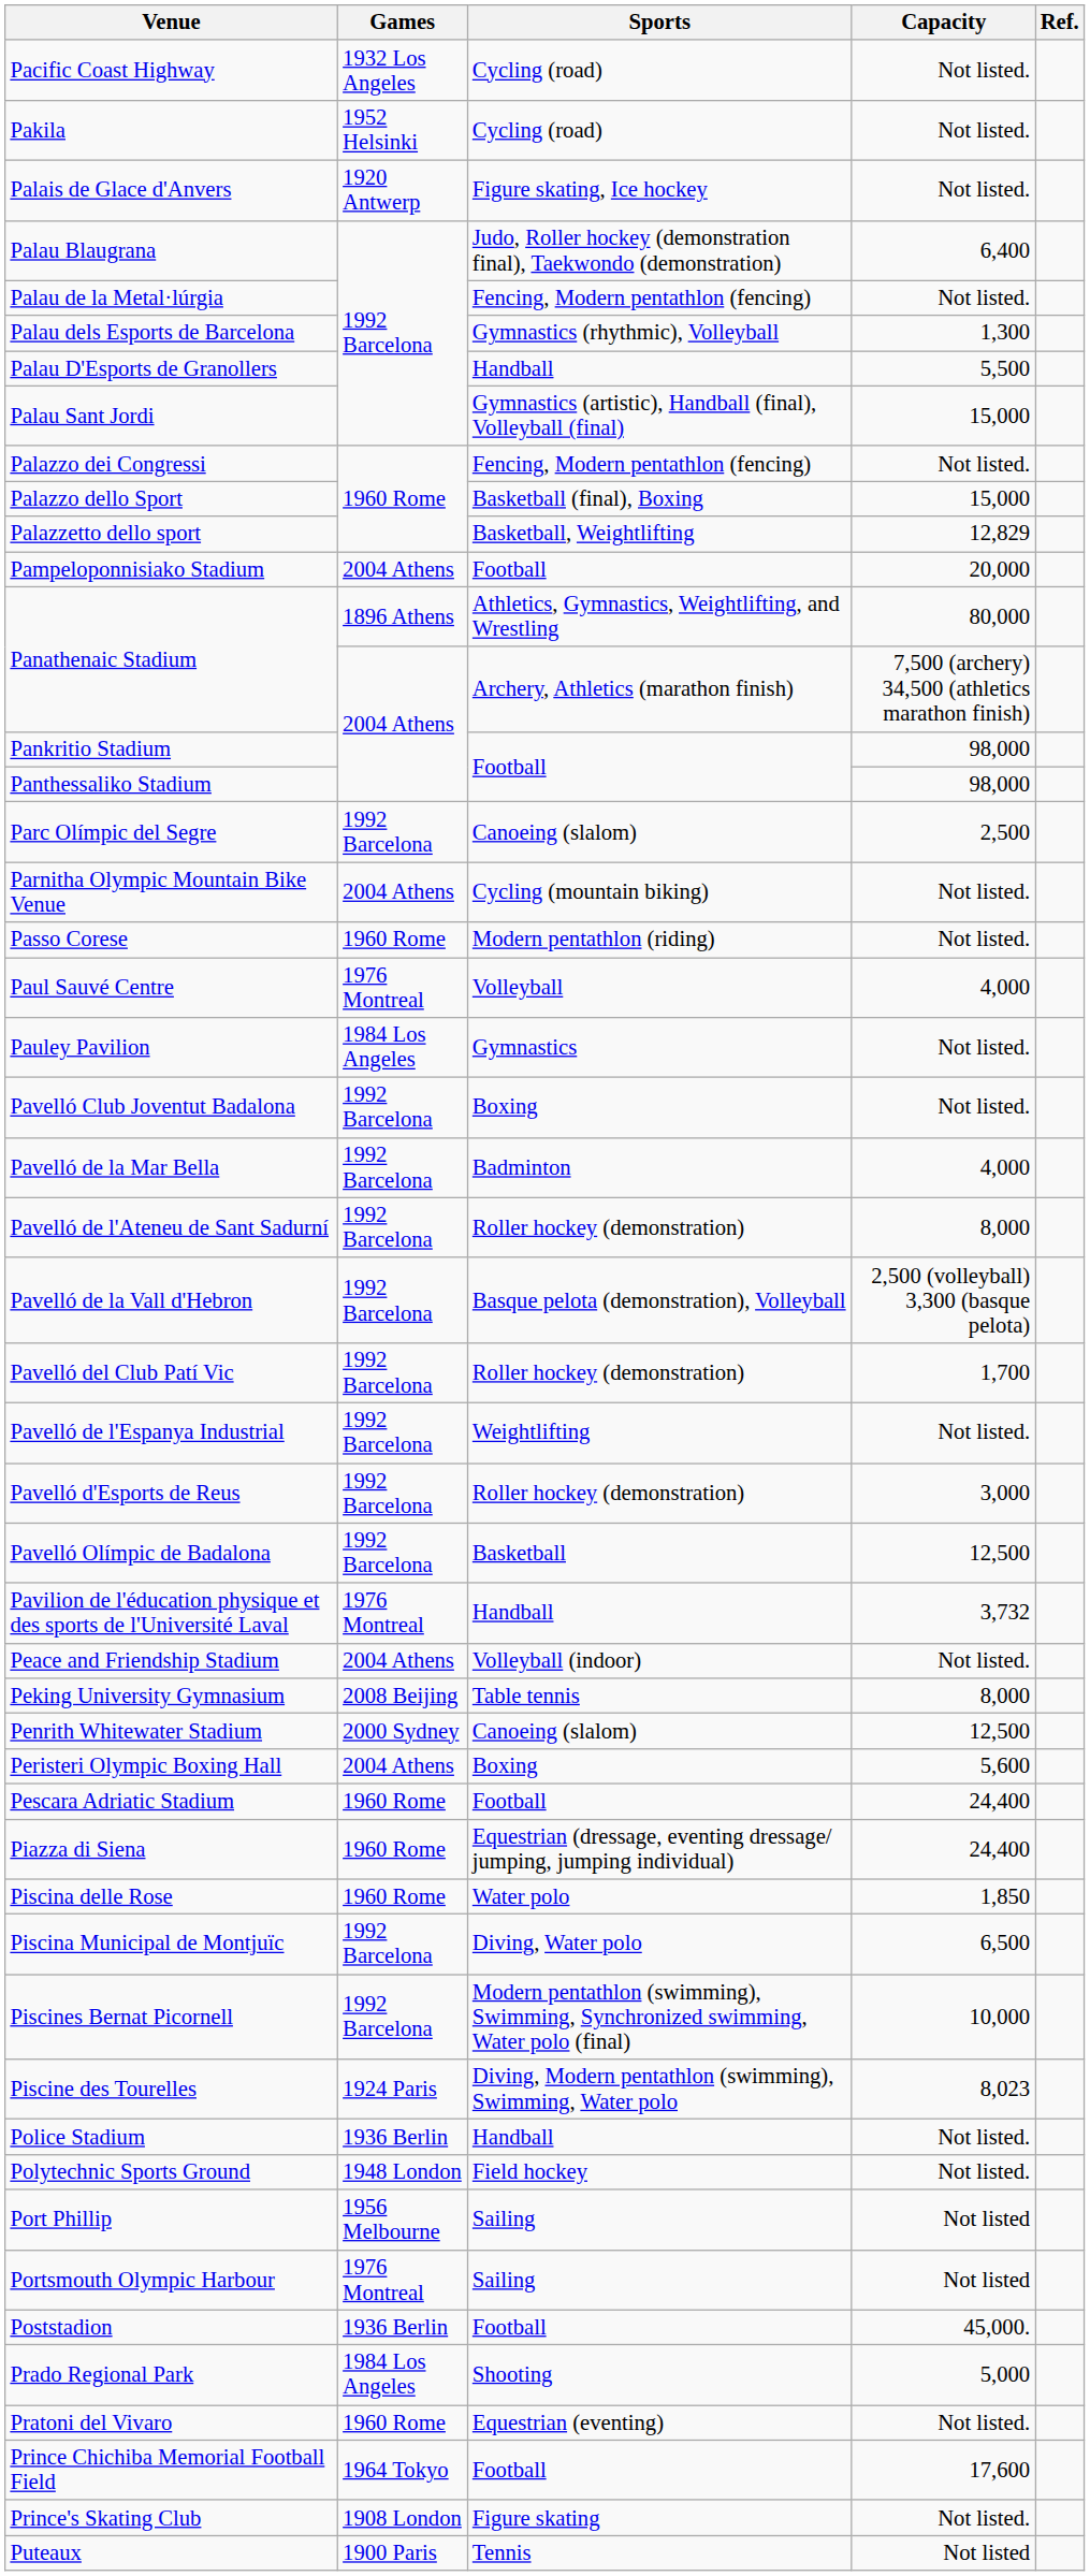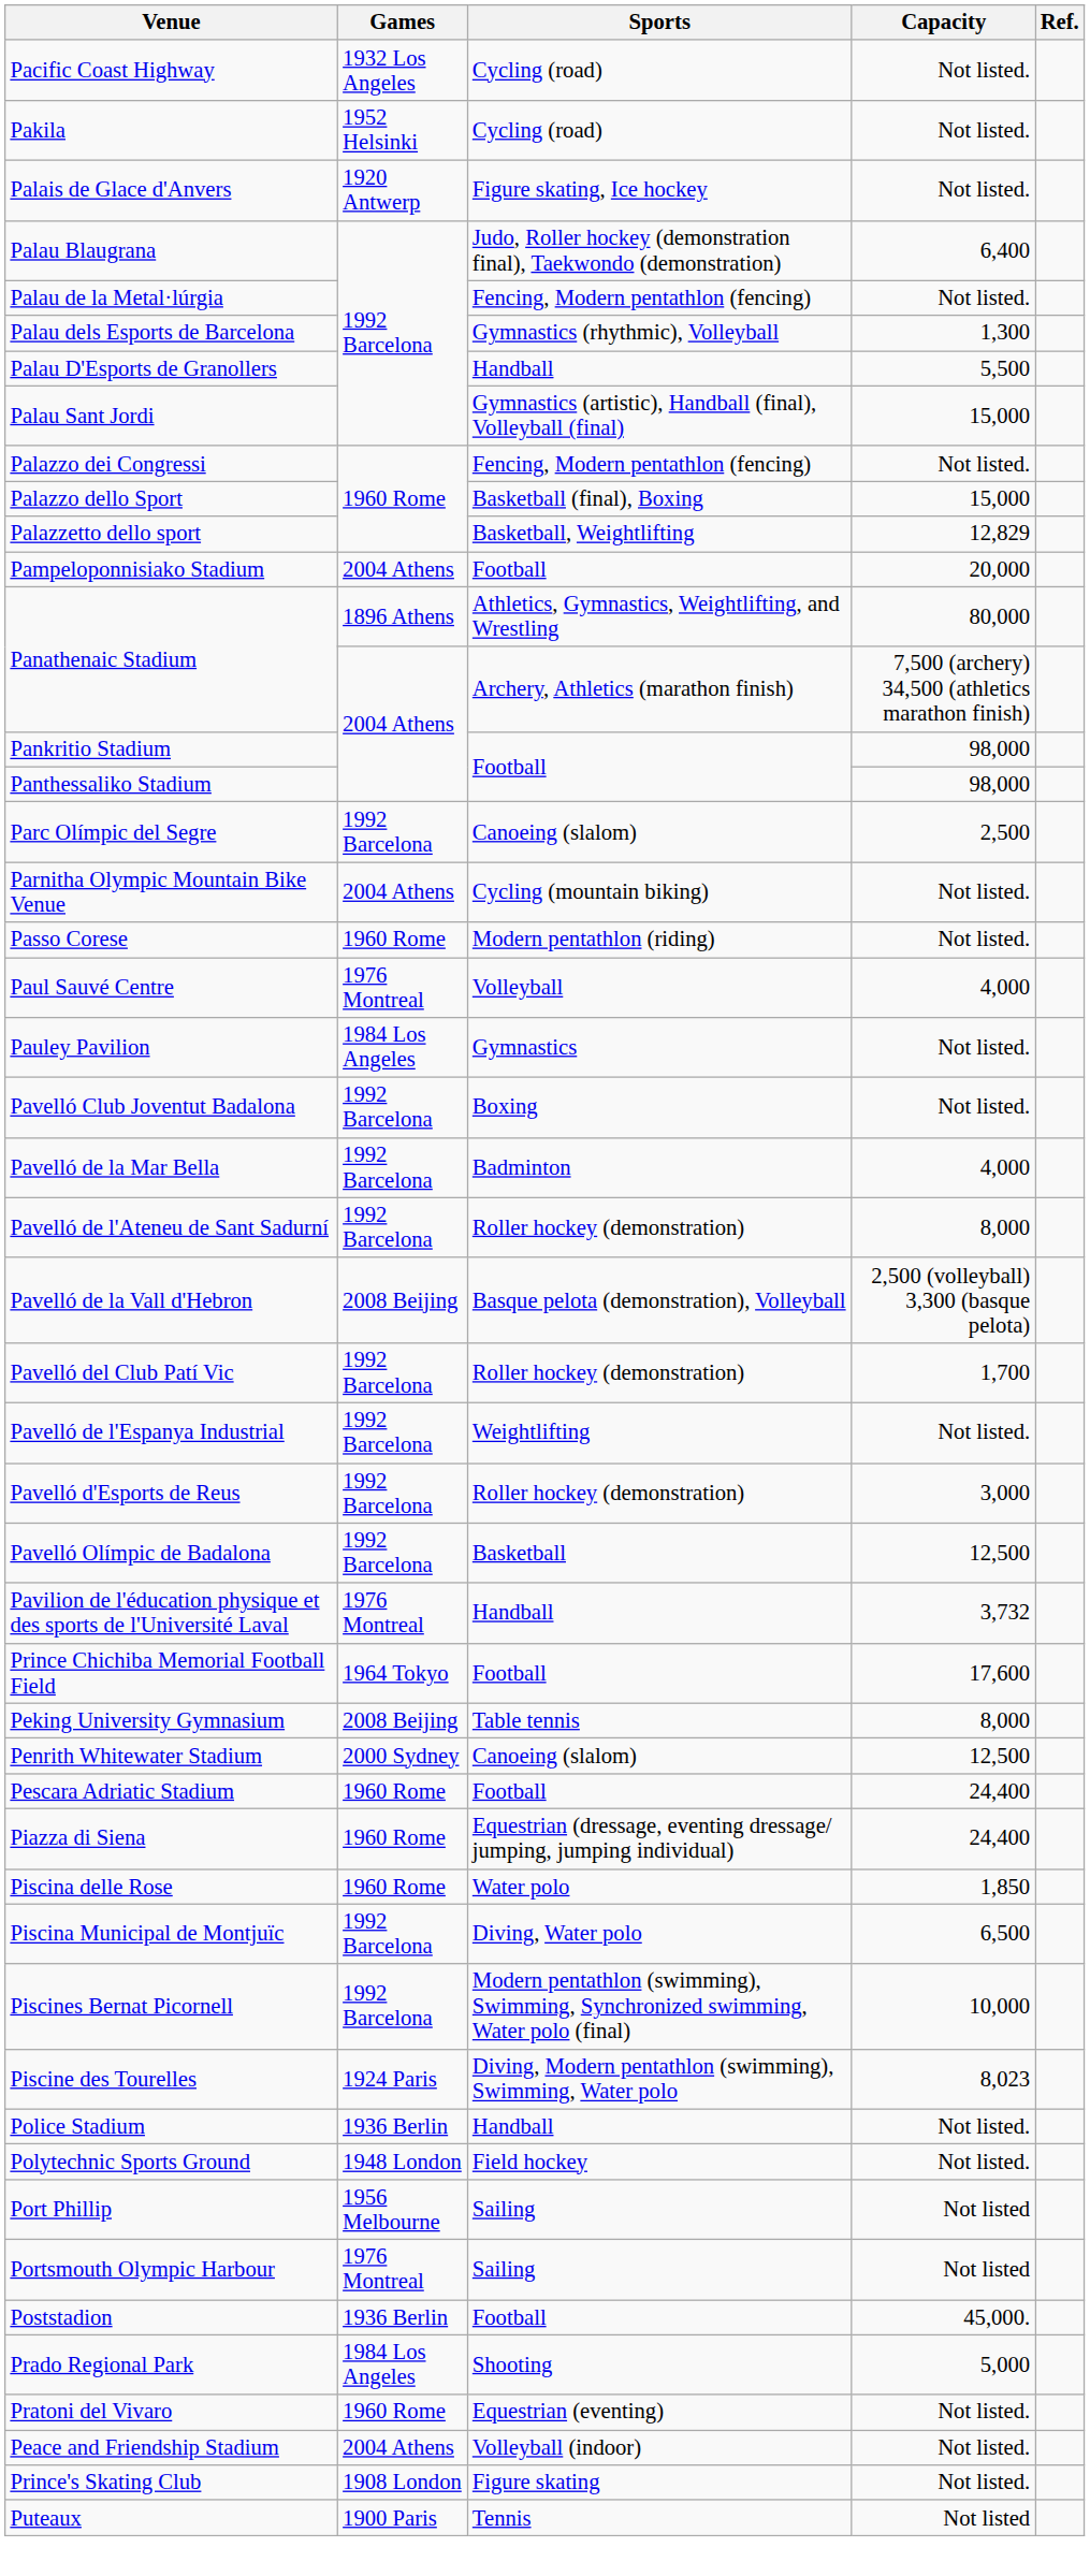 <table class="wikitable sortable" width=780px>
 <tr>
 <th>Venue</th>
 <th>Games</th>
 <th>Sports</th>
 <th>Capacity</th>
 <th>Ref.</th>
 </tr>
 <tr>
 <td><a href='#'>Pacific Coast Highway</a></td>
 <td><a href='#'>1932 Los Angeles</a></td>
 <td><a href='#'>Cycling</a> (road)</td>
 <td align="right">Not listed.</td>
 <td align=center></td>
 </tr>
 <tr>
 <td><a href='#'>Pakila</a></td>
 <td><a href='#'>1952 Helsinki</a></td>
 <td><a href='#'>Cycling</a> (road)</td>
 <td align="right">Not listed.</td>
 <td align=center></td>
 </tr>
 <tr>
 <td><a href='#'>Palais de Glace d'Anvers</a></td>
 <td><a href='#'>1920 Antwerp</a></td>
 <td><a href='#'>Figure skating</a>, <a href='#'>Ice hockey</a></td>
 <td align="right">Not listed.</td>
 <td align=center></td>
 </tr>
 <tr>
 <td><a href='#'>Palau Blaugrana</a></td>
 <td rowspan="5"><a href='#'>1992 Barcelona</a></td>
 <td><a href='#'>Judo</a>, <a href='#'>Roller hockey</a> (demonstration final), <a href='#'>Taekwondo</a> (demonstration)</td>
 <td align="right">6,400</td>
 <td align=center></td>
 </tr>
 <tr>
 <td><a href='#'>Palau de la Metal·lúrgia</a></td>
 <td><a href='#'>Fencing</a>, <a href='#'>Modern pentathlon</a> (fencing)</td>
 <td align="right">Not listed.</td>
 <td align=center></td>
 </tr>
 <tr>
 <td><a href='#'>Palau dels Esports de Barcelona</a></td>
 <td><a href='#'>Gymnastics</a> (rhythmic), <a href='#'>Volleyball</a></td>
 <td align="right">1,300</td>
 <td align=center></td>
 </tr>
 <tr>
 <td><a href='#'>Palau D'Esports de Granollers</a></td>
 <td><a href='#'>Handball</a></td>
 <td align="right">5,500</td>
 <td align=center></td>
 </tr>
 <tr>
 <td><a href='#'>Palau Sant Jordi</a></td>
 <td><a href='#'>Gymnastics</a> (artistic), <a href='#'>Handball</a> (final), <a href='#'>Volleyball (final)</a></td>
 <td align="right">15,000</td>
 <td align=center></td>
 </tr>
 <tr>
 <td><a href='#'>Palazzo dei Congressi</a></td>
 <td rowspan="3"><a href='#'>1960 Rome</a></td>
 <td><a href='#'>Fencing</a>, <a href='#'>Modern pentathlon</a> (fencing)</td>
 <td align="right">Not listed.</td>
 <td align=center></td>
 </tr>
 <tr>
 <td><a href='#'>Palazzo dello Sport</a></td>
 <td><a href='#'>Basketball</a> (final), <a href='#'>Boxing</a></td>
 <td align="right">15,000</td>
 <td align=center></td>
 </tr>
 <tr>
 <td><a href='#'>Palazzetto dello sport</a></td>
 <td><a href='#'>Basketball</a>, <a href='#'>Weightlifting</a></td>
 <td align="right">12,829</td>
 <td align=center></td>
 </tr>
 <tr>
 <td><a href='#'>Pampeloponnisiako Stadium</a></td>
 <td><a href='#'>2004 Athens</a></td>
 <td><a href='#'>Football</a></td>
 <td align="right">20,000</td>
 <td align=center></td>
 </tr>
 <tr>
 <td rowspan="2"><a href='#'>Panathenaic Stadium</a></td>
 <td><a href='#'>1896 Athens</a></td>
 <td><a href='#'>Athletics</a>, <a href='#'>Gymnastics</a>, <a href='#'>Weightlifting</a>, and <a href='#'>Wrestling</a></td>
 <td align="right">80,000</td>
 <td align=center></td>
 </tr>
 <tr>
 <td rowspan="3"><a href='#'>2004 Athens</a></td>
 <td><a href='#'>Archery</a>, <a href='#'>Athletics</a> (marathon finish)</td>
 <td align="right">7,500 (archery)<br>34,500 (athletics marathon finish)</td>
 <td align=center></td>
 </tr>
 <tr>
 <td><a href='#'>Pankritio Stadium</a></td>
 <td rowspan="2"><a href='#'>Football</a></td>
 <td align="right">98,000</td>
 <td align=center></td>
 </tr>
 <tr>
 <td><a href='#'>Panthessaliko Stadium</a></td>
 <td align="right">98,000</td>
 <td align=center></td>
 </tr>
 <tr>
 <td><a href='#'>Parc Olímpic del Segre</a></td>
 <td><a href='#'>1992 Barcelona</a></td>
 <td><a href='#'>Canoeing</a> (slalom)</td>
 <td align="right">2,500</td>
 <td align=center></td>
 </tr>
 <tr>
 <td><a href='#'>Parnitha Olympic Mountain Bike Venue</a></td>
 <td><a href='#'>2004 Athens</a></td>
 <td><a href='#'>Cycling</a> (mountain biking)</td>
 <td align="right">Not listed.</td>
 <td align=center></td>
 </tr>
 <tr>
 <td><a href='#'>Passo Corese</a></td>
 <td><a href='#'>1960 Rome</a></td>
 <td><a href='#'>Modern pentathlon</a> (riding)</td>
 <td align="right">Not listed.</td>
 <td align=center></td>
 </tr>
 <tr>
 <td><a href='#'>Paul Sauvé Centre</a></td>
 <td><a href='#'>1976 Montreal</a></td>
 <td><a href='#'>Volleyball</a></td>
 <td align="right">4,000</td>
 <td align=center></td>
 </tr>
 <tr>
 <td><a href='#'>Pauley Pavilion</a></td>
 <td><a href='#'>1984 Los Angeles</a></td>
 <td><a href='#'>Gymnastics</a></td>
 <td align="right">Not listed.</td>
 <td align=center></td>
 </tr>
 <tr>
 <td><a href='#'>Pavelló Club Joventut Badalona</a></td>
 <td><a href='#'>1992 Barcelona</a></td>
 <td><a href='#'>Boxing</a></td>
 <td align="right">Not listed.</td>
 <td align=center></td>
 </tr>
 <tr>
 <td><a href='#'>Pavelló de la Mar Bella</a></td>
 <td><a href='#'>1992 Barcelona</a></td>
 <td><a href='#'>Badminton</a></td>
 <td align="right">4,000</td>
 <td align=center></td>
 </tr>
 <tr>
 <td><a href='#'>Pavelló de l'Ateneu de Sant Sadurní</a></td>
 <td><a href='#'>1992 Barcelona</a></td>
 <td><a href='#'>Roller hockey</a> (demonstration)</td>
 <td align="right">8,000</td>
 <td align=center></td>
 </tr>
 <tr>
 <td><a href='#'>Pavelló de la Vall d'Hebron</a></td>
-<td><a href='#'>1992 Barcelona</a></td>
+<td><a href='#'>2008 Beijing</a></td>
 <td><a href='#'>Basque pelota</a> (demonstration), <a href='#'>Volleyball</a></td>
 <td align="right">2,500 (volleyball)<br>3,300 (basque pelota)</td>
 <td align=center></td>
 </tr>
 <tr>
 <td><a href='#'>Pavelló del Club Patí Vic</a></td>
 <td><a href='#'>1992 Barcelona</a></td>
 <td><a href='#'>Roller hockey</a> (demonstration)</td>
 <td align="right">1,700</td>
 <td align=center></td>
 </tr>
 <tr>
 <td><a href='#'>Pavelló de l'Espanya Industrial</a></td>
 <td><a href='#'>1992 Barcelona</a></td>
 <td><a href='#'>Weightlifting</a></td>
 <td align="right">Not listed.</td>
 <td align=center></td>
 </tr>
 <tr>
 <td><a href='#'>Pavelló d'Esports de Reus</a></td>
 <td><a href='#'>1992 Barcelona</a></td>
 <td><a href='#'>Roller hockey</a> (demonstration)</td>
 <td align="right">3,000</td>
 <td align=center></td>
 </tr>
 <tr>
 <td><a href='#'>Pavelló Olímpic de Badalona</a></td>
 <td><a href='#'>1992 Barcelona</a></td>
 <td><a href='#'>Basketball</a></td>
 <td align="right">12,500</td>
 <td align=center></td>
 </tr>
 <tr>
 <td><a href='#'>Pavilion de l'éducation physique et des sports de l'Université Laval</a></td>
 <td><a href='#'>1976 Montreal</a></td>
 <td><a href='#'>Handball</a></td>
 <td align="right">3,732</td>
 <td align=center></td>
 </tr>
 <tr>
-<td><a href='#'>Peace and Friendship Stadium</a></td>
-<td><a href='#'>2004 Athens</a></td>
-<td><a href='#'>Volleyball</a> (indoor)</td>
-<td align="right">Not listed.</td>
+<td><a href='#'>Prince Chichiba Memorial Football Field</a></td>
+<td><a href='#'>1964 Tokyo</a></td>
+<td><a href='#'>Football</a></td>
+<td align="right">17,600</td>
 <td align=center></td>
 </tr>
 <tr>
 <td><a href='#'>Peking University Gymnasium</a></td>
 <td><a href='#'>2008 Beijing</a></td>
 <td><a href='#'>Table tennis</a></td>
 <td align="right">8,000</td>
 <td align=center></td>
 </tr>
 <tr>
 <td><a href='#'>Penrith Whitewater Stadium</a></td>
 <td><a href='#'>2000 Sydney</a></td>
 <td><a href='#'>Canoeing</a> (slalom)</td>
 <td align="right">12,500</td>
-<td align=center></td>
-</tr>
-<tr>
-<td><a href='#'>Peristeri Olympic Boxing Hall</a></td>
-<td><a href='#'>2004 Athens</a></td>
-<td><a href='#'>Boxing</a></td>
-<td align="right">5,600</td>
 <td align=center></td>
 </tr>
 <tr>
 <td><a href='#'>Pescara Adriatic Stadium</a></td>
 <td><a href='#'>1960 Rome</a></td>
 <td><a href='#'>Football</a></td>
 <td align="right">24,400</td>
 <td align=center></td>
 </tr>
 <tr>
 <td><a href='#'>Piazza di Siena</a></td>
 <td><a href='#'>1960 Rome</a></td>
 <td><a href='#'>Equestrian</a> (dressage, eventing dressage/ jumping, jumping individual)</td>
 <td align="right">24,400</td>
 <td align=center></td>
 </tr>
 <tr>
 <td><a href='#'>Piscina delle Rose</a></td>
 <td><a href='#'>1960 Rome</a></td>
 <td><a href='#'>Water polo</a></td>
 <td align="right">1,850</td>
 <td align=center></td>
 </tr>
 <tr>
 <td><a href='#'>Piscina Municipal de Montjuïc</a></td>
 <td><a href='#'>1992 Barcelona</a></td>
 <td><a href='#'>Diving</a>, <a href='#'>Water polo</a></td>
 <td align="right">6,500</td>
 <td align=center></td>
 </tr>
 <tr>
 <td><a href='#'>Piscines Bernat Picornell</a></td>
 <td><a href='#'>1992 Barcelona</a></td>
 <td><a href='#'>Modern pentathlon</a> (swimming), <a href='#'>Swimming</a>, <a href='#'>Synchronized swimming</a>, <a href='#'>Water polo</a> (final)</td>
 <td align="right">10,000</td>
 <td align=center></td>
 </tr>
 <tr>
 <td><a href='#'>Piscine des Tourelles</a></td>
 <td><a href='#'>1924 Paris</a></td>
 <td><a href='#'>Diving</a>, <a href='#'>Modern pentathlon</a> (swimming), <a href='#'>Swimming</a>, <a href='#'>Water polo</a></td>
 <td align="right">8,023</td>
 <td align=center></td>
 </tr>
 <tr>
 <td><a href='#'>Police Stadium</a></td>
 <td><a href='#'>1936 Berlin</a></td>
 <td><a href='#'>Handball</a></td>
 <td align="right">Not listed.</td>
 <td align=center></td>
 </tr>
 <tr>
 <td><a href='#'>Polytechnic Sports Ground</a></td>
 <td><a href='#'>1948 London</a></td>
 <td><a href='#'>Field hockey</a></td>
 <td align="right">Not listed.</td>
 <td align=center></td>
 </tr>
 <tr>
 <td><a href='#'>Port Phillip</a></td>
 <td><a href='#'>1956 Melbourne</a></td>
 <td><a href='#'>Sailing</a></td>
 <td align="right">Not listed</td>
 <td align=center></td>
 </tr>
 <tr>
 <td><a href='#'>Portsmouth Olympic Harbour</a></td>
 <td><a href='#'>1976 Montreal</a></td>
 <td><a href='#'>Sailing</a></td>
 <td align="right">Not listed</td>
 <td align=center></td>
 </tr>
 <tr>
 <td><a href='#'>Poststadion</a></td>
 <td><a href='#'>1936 Berlin</a></td>
 <td><a href='#'>Football</a></td>
 <td align="right">45,000.</td>
 <td align=center></td>
 </tr>
 <tr>
 <td><a href='#'>Prado Regional Park</a></td>
 <td><a href='#'>1984 Los Angeles</a></td>
 <td><a href='#'>Shooting</a></td>
 <td align="right">5,000</td>
 <td align=center></td>
 </tr>
 <tr>
 <td><a href='#'>Pratoni del Vivaro</a></td>
 <td><a href='#'>1960 Rome</a></td>
 <td><a href='#'>Equestrian</a> (eventing)</td>
 <td align="right">Not listed.</td>
 <td align=center></td>
 </tr>
 <tr>
-<td><a href='#'>Prince Chichiba Memorial Football Field</a></td>
-<td><a href='#'>1964 Tokyo</a></td>
-<td><a href='#'>Football</a></td>
-<td align="right">17,600</td>
+<td><a href='#'>Peace and Friendship Stadium</a></td>
+<td><a href='#'>2004 Athens</a></td>
+<td><a href='#'>Volleyball</a> (indoor)</td>
+<td align="right">Not listed.</td>
 <td align=center></td>
 </tr>
 <tr>
 <td><a href='#'>Prince's Skating Club</a></td>
 <td><a href='#'>1908 London</a></td>
 <td><a href='#'>Figure skating</a></td>
 <td align="right">Not listed.</td>
 <td align=center></td>
 </tr>
 <tr>
 <td><a href='#'>Puteaux</a></td>
 <td><a href='#'>1900 Paris</a></td>
 <td><a href='#'>Tennis</a></td>
 <td align=right>Not listed</td>
 <td align=center></td>
 </tr>
 </table>
